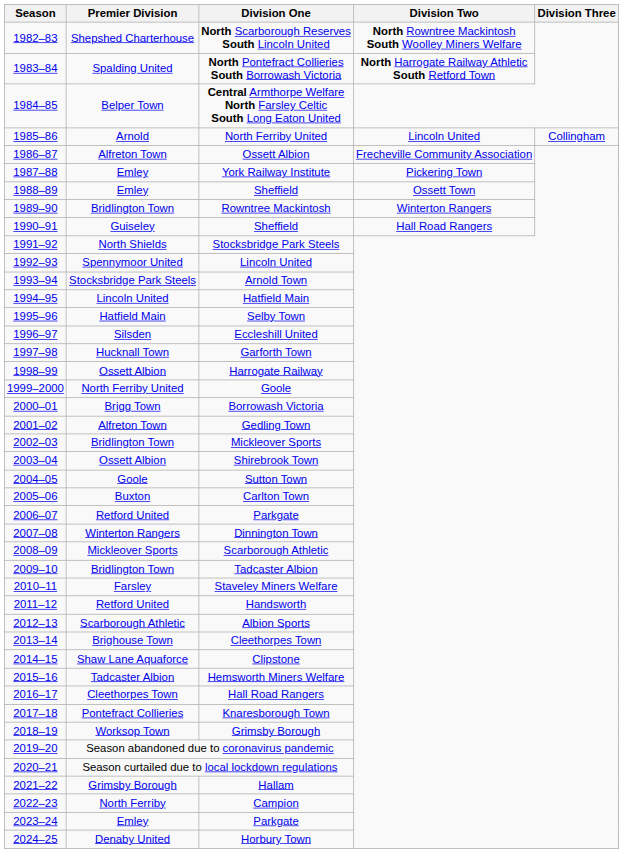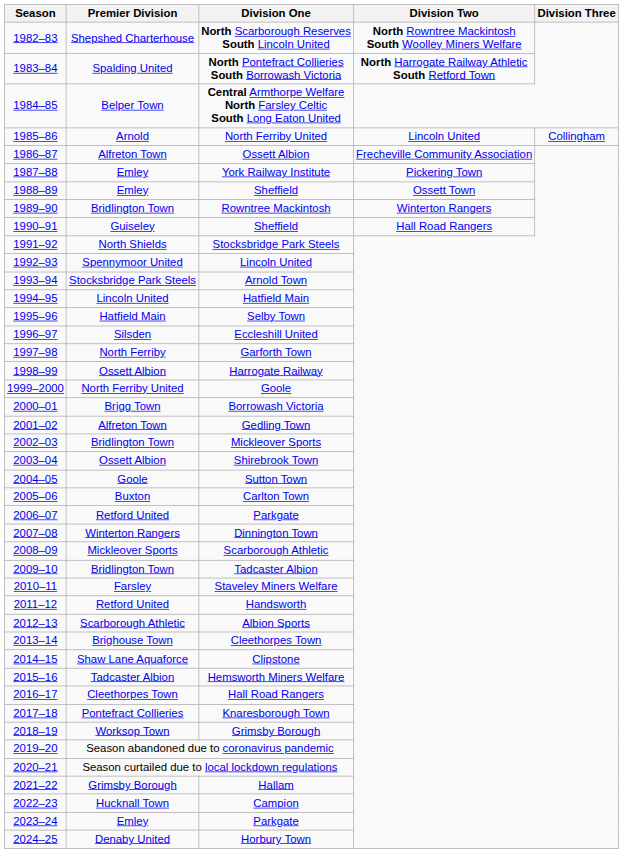 <table class="wikitable" style="text-align: center">
 <tr>
 <th>Season</th>
 <th>Premier Division</th>
 <th>Division One</th>
 <th>Division Two</th>
 <th>Division Three</th>
 </tr>
 <tr>
 <td align=centre><a href='#'>1982–83</a></td>
 <td><a href='#'>Shepshed Charterhouse</a></td>
 <td><strong>North </strong> <a href='#'>Scarborough Reserves</a><br><strong>South</strong> <a href='#'>Lincoln United</a></td>
 <td><strong>North</strong> <a href='#'>Rowntree Mackintosh</a><br><strong>South</strong> <a href='#'>Woolley Miners Welfare</a></td>
 </tr>
 <tr>
 <td align=centre><a href='#'>1983–84</a></td>
 <td><a href='#'>Spalding United</a></td>
 <td><strong>North</strong> <a href='#'>Pontefract Collieries</a><br><strong>South</strong> <a href='#'>Borrowash Victoria</a></td>
 <td><strong>North</strong> <a href='#'>Harrogate Railway Athletic</a><br><strong>South</strong> <a href='#'>Retford Town</a></td>
 </tr>
 <tr>
 <td align=centre><a href='#'>1984–85</a></td>
 <td><a href='#'>Belper Town</a></td>
 <td><strong>Central</strong> <a href='#'>Armthorpe Welfare</a><br><strong>North</strong> <a href='#'>Farsley Celtic</a><br><strong>South</strong> <a href='#'>Long Eaton United</a></td>
 </tr>
 <tr>
 <td align=centre><a href='#'>1985–86</a></td>
 <td><a href='#'>Arnold</a></td>
 <td><a href='#'>North Ferriby United</a></td>
 <td><a href='#'>Lincoln United</a></td>
 <td><a href='#'>Collingham</a></td>
 </tr>
 <tr>
 <td align=centre><a href='#'>1986–87</a></td>
 <td><a href='#'>Alfreton Town</a></td>
 <td><a href='#'>Ossett Albion</a></td>
 <td><a href='#'>Frecheville Community Association</a></td>
 </tr>
 <tr>
 <td align=centre><a href='#'>1987–88</a></td>
 <td><a href='#'>Emley</a></td>
 <td><a href='#'>York Railway Institute</a></td>
 <td><a href='#'>Pickering Town</a></td>
 </tr>
 <tr>
 <td align=centre><a href='#'>1988–89</a></td>
 <td><a href='#'>Emley</a></td>
 <td><a href='#'>Sheffield</a></td>
 <td><a href='#'>Ossett Town</a></td>
 </tr>
 <tr>
 <td align=centre><a href='#'>1989–90</a></td>
 <td><a href='#'>Bridlington Town</a></td>
 <td><a href='#'>Rowntree Mackintosh</a></td>
 <td><a href='#'>Winterton Rangers</a></td>
 </tr>
 <tr>
 <td align=centre><a href='#'>1990–91</a></td>
 <td><a href='#'>Guiseley</a></td>
 <td><a href='#'>Sheffield</a></td>
 <td><a href='#'>Hall Road Rangers</a></td>
 </tr>
 <tr>
 <td align=centre><a href='#'>1991–92</a></td>
 <td><a href='#'>North Shields</a></td>
 <td><a href='#'>Stocksbridge Park Steels</a></td>
 </tr>
 <tr>
 <td align=centre><a href='#'>1992–93</a></td>
 <td><a href='#'>Spennymoor United</a></td>
 <td><a href='#'>Lincoln United</a></td>
 </tr>
 <tr>
 <td align=centre><a href='#'>1993–94</a></td>
 <td><a href='#'>Stocksbridge Park Steels</a></td>
 <td><a href='#'>Arnold Town</a></td>
 </tr>
 <tr>
 <td align=centre><a href='#'>1994–95</a></td>
 <td><a href='#'>Lincoln United</a></td>
 <td><a href='#'>Hatfield Main</a></td>
 </tr>
 <tr>
 <td align=centre><a href='#'>1995–96</a></td>
 <td><a href='#'>Hatfield Main</a></td>
 <td><a href='#'>Selby Town</a></td>
 </tr>
 <tr>
 <td align=centre><a href='#'>1996–97</a></td>
 <td><a href='#'>Silsden</a></td>
 <td><a href='#'>Eccleshill United</a></td>
 </tr>
 <tr>
 <td align=centre><a href='#'>1997–98</a></td>
-<td><a href='#'>Hucknall Town</a></td>
+<td><a href='#'>North Ferriby</a></td>
 <td><a href='#'>Garforth Town</a></td>
 </tr>
 <tr>
 <td align=centre><a href='#'>1998–99</a></td>
 <td><a href='#'>Ossett Albion</a></td>
 <td><a href='#'>Harrogate Railway</a></td>
 </tr>
 <tr>
 <td align=centre><a href='#'>1999–2000</a></td>
 <td><a href='#'>North Ferriby United</a></td>
 <td><a href='#'>Goole</a></td>
 </tr>
 <tr>
 <td align=centre><a href='#'>2000–01</a></td>
 <td><a href='#'>Brigg Town</a></td>
 <td><a href='#'>Borrowash Victoria</a></td>
 </tr>
 <tr>
 <td align=centre><a href='#'>2001–02</a></td>
 <td><a href='#'>Alfreton Town</a></td>
 <td><a href='#'>Gedling Town</a></td>
 </tr>
 <tr>
 <td align=centre><a href='#'>2002–03</a></td>
 <td><a href='#'>Bridlington Town</a></td>
 <td><a href='#'>Mickleover Sports</a></td>
 </tr>
 <tr>
 <td align=centre><a href='#'>2003–04</a></td>
 <td><a href='#'>Ossett Albion</a></td>
 <td><a href='#'>Shirebrook Town</a></td>
 </tr>
 <tr>
 <td align=centre><a href='#'>2004–05</a></td>
 <td><a href='#'>Goole</a></td>
 <td><a href='#'>Sutton Town</a></td>
 </tr>
 <tr>
 <td align=centre><a href='#'>2005–06</a></td>
 <td><a href='#'>Buxton</a></td>
 <td><a href='#'>Carlton Town</a></td>
 </tr>
 <tr>
 <td align=centre><a href='#'>2006–07</a></td>
 <td><a href='#'>Retford United</a></td>
 <td><a href='#'>Parkgate</a></td>
 </tr>
 <tr>
 <td align=centre><a href='#'>2007–08</a></td>
 <td><a href='#'>Winterton Rangers</a></td>
 <td><a href='#'>Dinnington Town</a></td>
 </tr>
 <tr>
 <td align=centre><a href='#'>2008–09</a></td>
 <td><a href='#'>Mickleover Sports</a></td>
 <td><a href='#'>Scarborough Athletic</a></td>
 </tr>
 <tr>
 <td align=centre><a href='#'>2009–10</a></td>
 <td><a href='#'>Bridlington Town</a></td>
 <td><a href='#'>Tadcaster Albion</a></td>
 </tr>
 <tr>
 <td align=centre><a href='#'>2010–11</a></td>
 <td><a href='#'>Farsley</a></td>
 <td><a href='#'>Staveley Miners Welfare</a></td>
 </tr>
 <tr>
 <td align=centre><a href='#'>2011–12</a></td>
 <td><a href='#'>Retford United</a></td>
 <td><a href='#'>Handsworth</a></td>
 </tr>
 <tr>
 <td align=centre><a href='#'>2012–13</a></td>
 <td><a href='#'>Scarborough Athletic</a></td>
 <td><a href='#'>Albion Sports</a></td>
 </tr>
 <tr>
 <td align=centre><a href='#'>2013–14</a></td>
 <td><a href='#'>Brighouse Town</a></td>
 <td><a href='#'>Cleethorpes Town</a></td>
 </tr>
 <tr>
 <td align=centre><a href='#'>2014–15</a></td>
 <td><a href='#'>Shaw Lane Aquaforce</a></td>
 <td><a href='#'>Clipstone</a></td>
 </tr>
 <tr>
 <td align=centre><a href='#'>2015–16</a></td>
 <td><a href='#'>Tadcaster Albion</a></td>
 <td><a href='#'>Hemsworth Miners Welfare</a></td>
 </tr>
 <tr>
 <td align=centre><a href='#'>2016–17</a></td>
 <td><a href='#'>Cleethorpes Town</a></td>
 <td><a href='#'>Hall Road Rangers</a></td>
 </tr>
 <tr>
 <td align=centre><a href='#'>2017–18</a></td>
 <td><a href='#'>Pontefract Collieries</a></td>
 <td><a href='#'>Knaresborough Town</a></td>
 </tr>
 <tr>
 <td align=centre><a href='#'>2018–19</a></td>
 <td><a href='#'>Worksop Town</a></td>
 <td><a href='#'>Grimsby Borough</a></td>
 </tr>
 <tr>
 <td align=centre><a href='#'>2019–20</a></td>
 <td colspan=2>Season abandoned due to <a href='#'>coronavirus pandemic</a></td>
 </tr>
 <tr>
 <td align=centre><a href='#'>2020–21</a></td>
 <td colspan=2>Season curtailed due to <a href='#'>local lockdown regulations</a></td>
 </tr>
 <tr>
 <td align=centre><a href='#'>2021–22</a></td>
 <td><a href='#'>Grimsby Borough</a></td>
 <td><a href='#'>Hallam</a></td>
 </tr>
 <tr>
 <td align=centre><a href='#'>2022–23</a></td>
-<td><a href='#'>North Ferriby</a></td>
+<td><a href='#'>Hucknall Town</a></td>
 <td><a href='#'>Campion</a></td>
 </tr>
 <tr>
 <td align=centre><a href='#'>2023–24</a></td>
 <td><a href='#'>Emley</a></td>
 <td><a href='#'>Parkgate</a></td>
 </tr>
 <tr>
 <td align=centre><a href='#'>2024–25</a></td>
 <td><a href='#'>Denaby United</a></td>
 <td><a href='#'>Horbury Town</a></td>
 </tr>
 </table>
